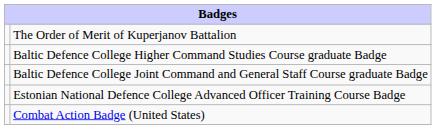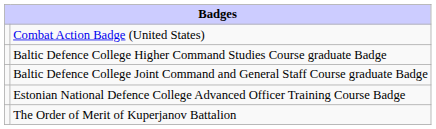 <table class="wikitable">
 <tr bgcolor = "#ccccff" align=center>
 <td colspan=2><strong>Badges</strong></td>
 </tr>
 <tr>
 <td></td>
-<td>The Order of Merit of Kuperjanov Battalion</td>
+<td><a href='#'>Combat Action Badge</a> (United States)</td>
 </tr>
 <tr>
 <td></td>
 <td>Baltic Defence College Higher Command Studies Course graduate Badge</td>
 </tr>
 <tr>
 <td></td>
 <td>Baltic Defence College Joint Command and General Staff Course graduate Badge</td>
 </tr>
 <tr>
 <td></td>
 <td>Estonian National Defence College Advanced Officer Training Course Badge</td>
 </tr>
 <tr>
 <td></td>
-<td><a href='#'>Combat Action Badge</a> (United States)</td>
+<td>The Order of Merit of Kuperjanov Battalion</td>
 </tr>
 </table>
